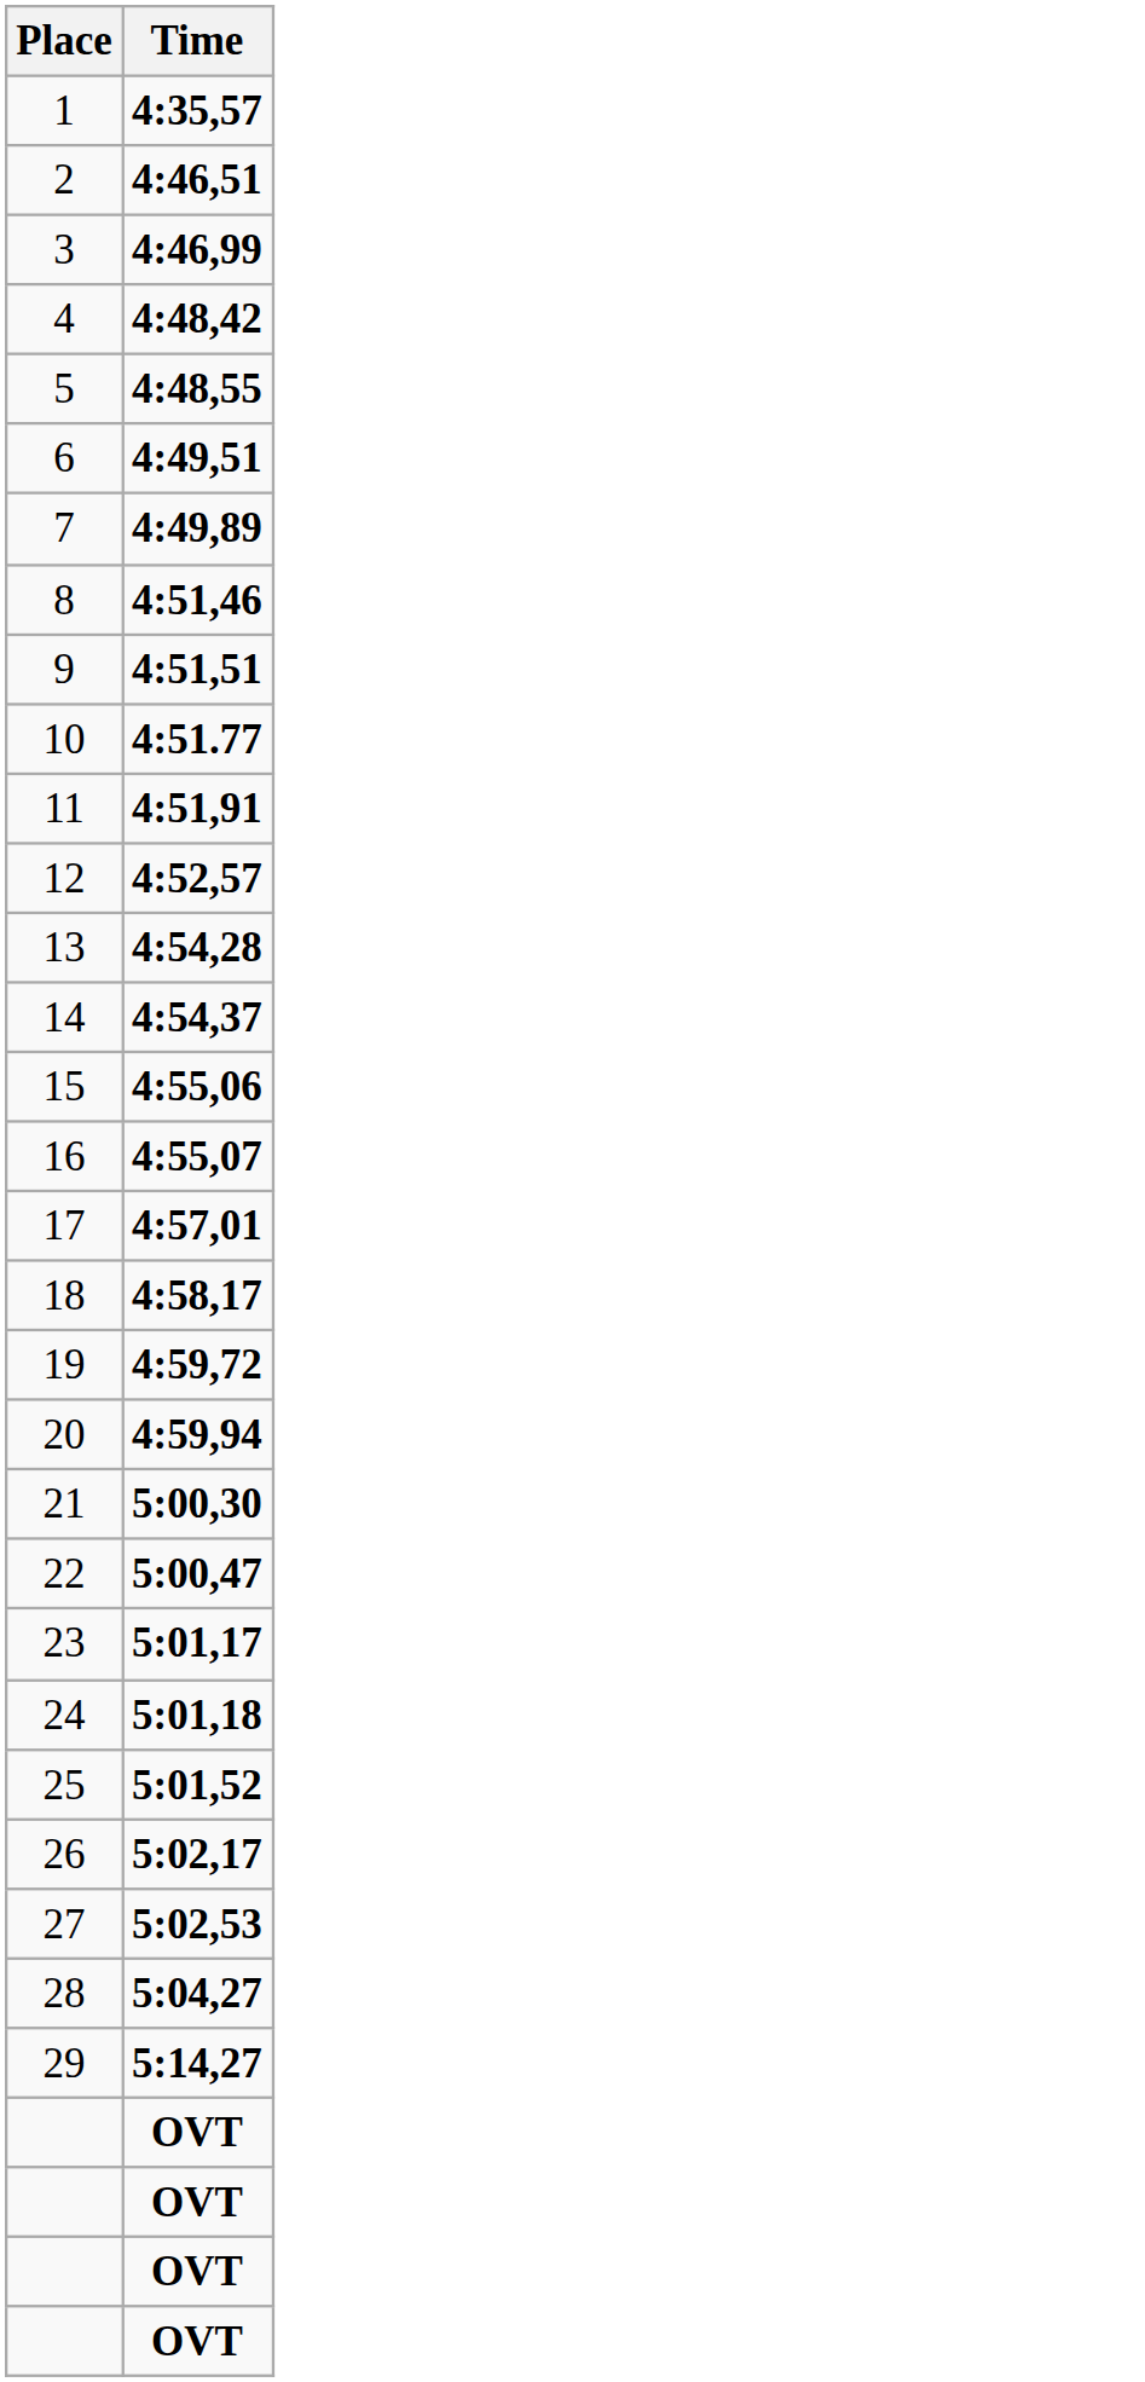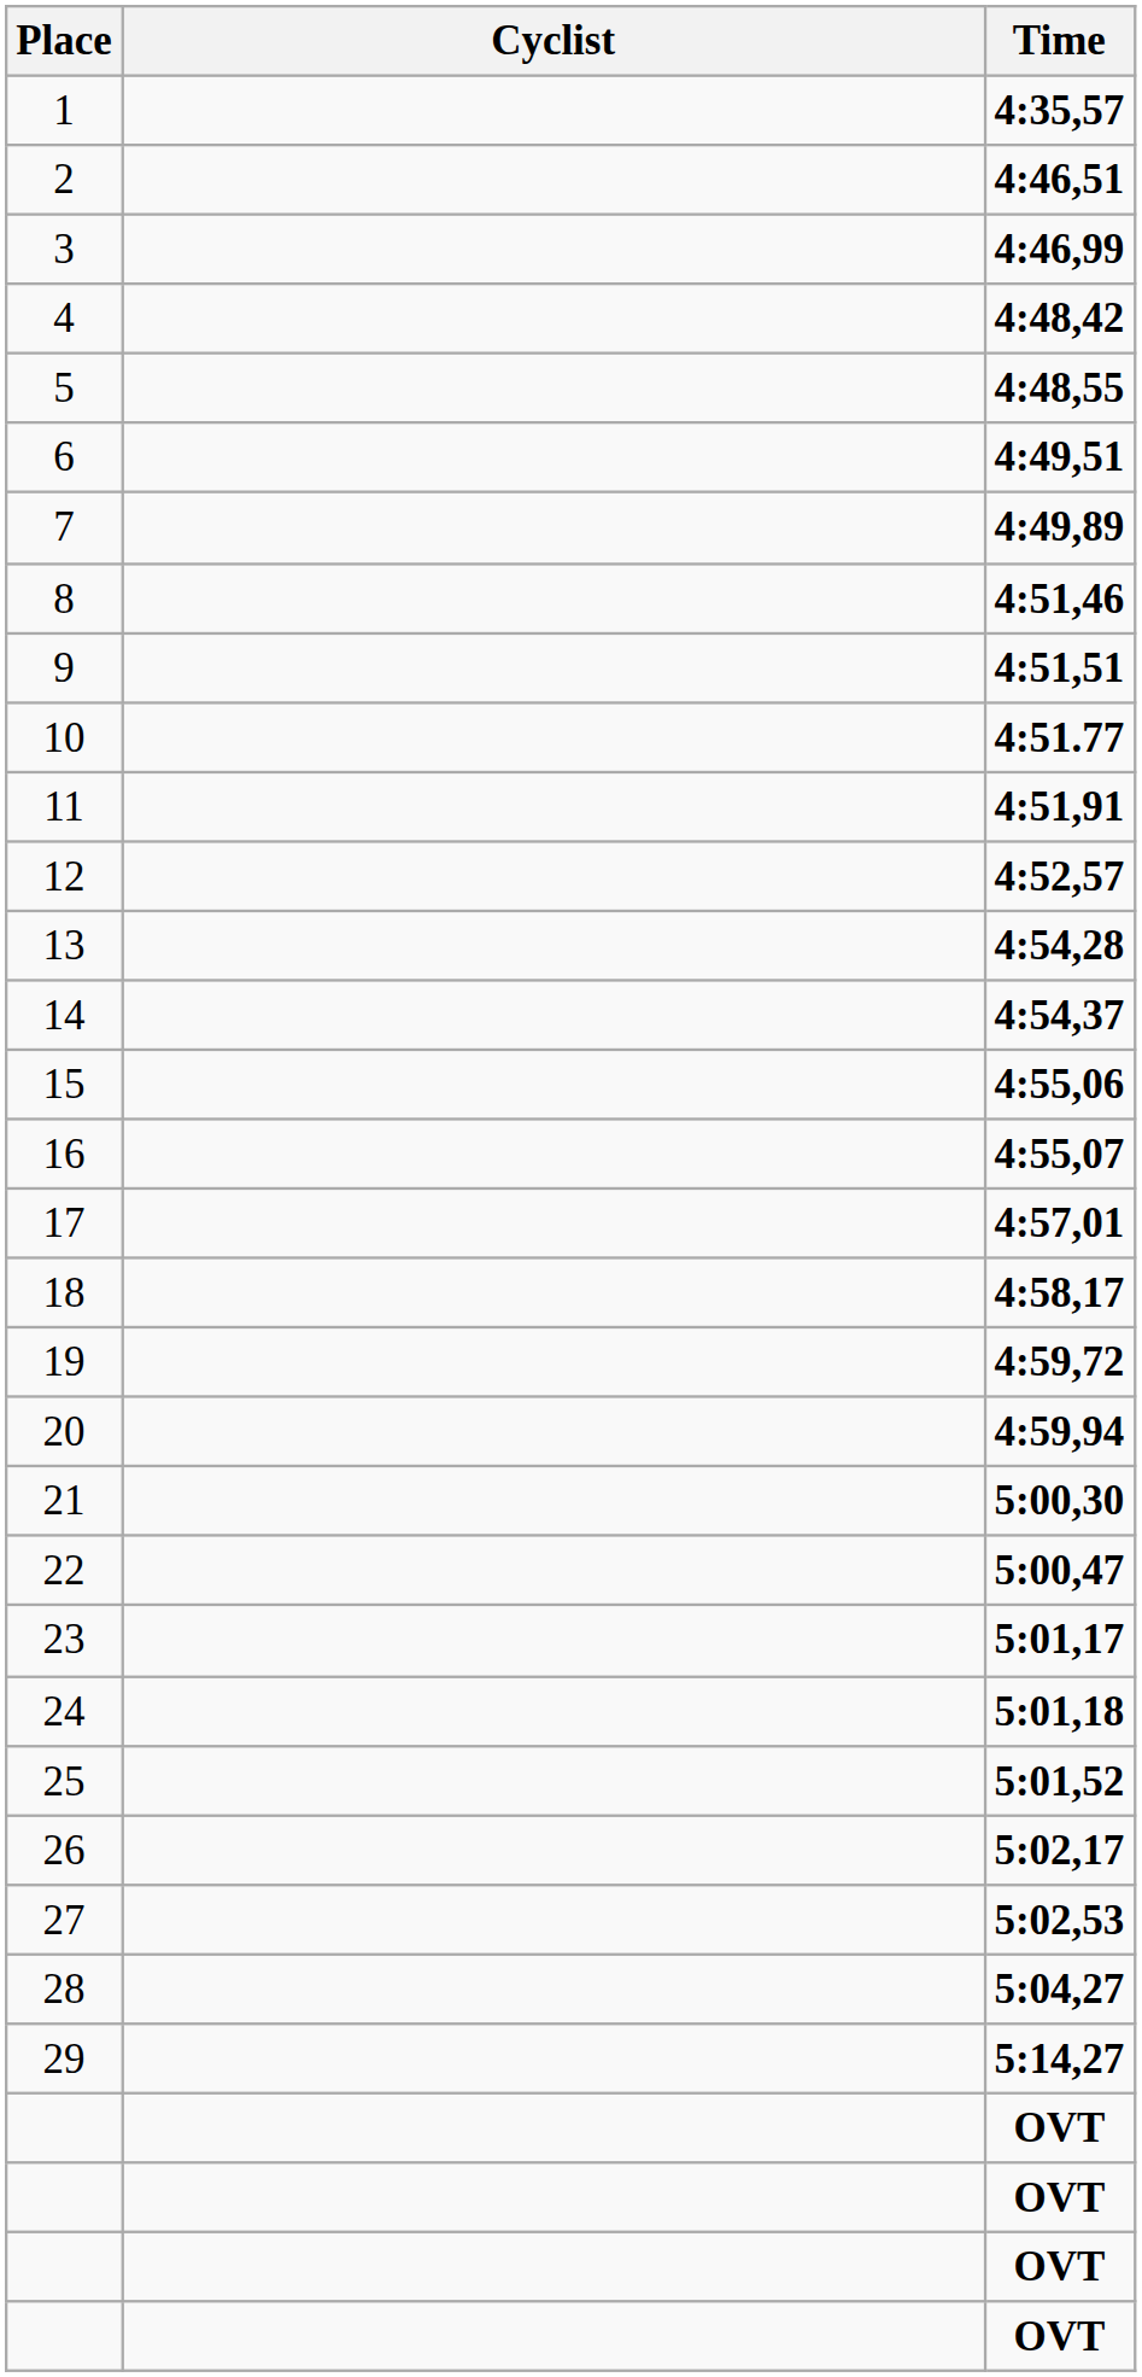 <table class="wikitable" style="font-size:95%;">
 <tr>
 <th>Place</th>
+<th align="left" style="width: 20em">Cyclist</th>
 <th>Time</th>
 </tr>
 <tr>
 <td align="center">1</td>
+<td></td>
 <td align="center"><strong>4:35,57</strong></td>
 </tr>
 <tr>
 <td align="center">2</td>
+<td></td>
 <td align="center"><strong>4:46,51</strong></td>
 </tr>
 <tr>
 <td align="center">3</td>
+<td></td>
 <td align="center"><strong>4:46,99</strong></td>
 </tr>
 <tr>
 <td align="center">4</td>
+<td></td>
 <td align="center"><strong>4:48,42</strong></td>
 </tr>
 <tr>
 <td align="center">5</td>
+<td></td>
 <td align="center"><strong>4:48,55</strong></td>
 </tr>
 <tr>
 <td align="center">6</td>
+<td></td>
 <td align="center"><strong>4:49,51</strong></td>
 </tr>
 <tr>
 <td align="center">7</td>
+<td></td>
 <td align="center"><strong>4:49,89</strong></td>
 </tr>
 <tr>
 <td align="center">8</td>
+<td></td>
 <td align="center"><strong>4:51,46</strong></td>
 </tr>
 <tr>
 <td align="center">9</td>
+<td></td>
 <td align="center"><strong>4:51,51</strong></td>
 </tr>
 <tr>
 <td align="center">10</td>
+<td></td>
 <td align="center"><strong>4:51.77</strong></td>
 </tr>
 <tr>
 <td align="center">11</td>
+<td></td>
 <td align="center"><strong>4:51,91</strong></td>
 </tr>
 <tr>
 <td align="center">12</td>
+<td></td>
 <td align="center"><strong>4:52,57</strong></td>
 </tr>
 <tr>
 <td align="center">13</td>
+<td></td>
 <td align="center"><strong>4:54,28</strong></td>
 </tr>
 <tr>
 <td align="center">14</td>
+<td></td>
 <td align="center"><strong>4:54,37</strong></td>
 </tr>
 <tr>
 <td align="center">15</td>
+<td></td>
 <td align="center"><strong>4:55,06</strong></td>
 </tr>
 <tr>
 <td align="center">16</td>
+<td></td>
 <td align="center"><strong>4:55,07</strong></td>
 </tr>
 <tr>
 <td align="center">17</td>
+<td></td>
 <td align="center"><strong>4:57,01</strong></td>
 </tr>
 <tr>
 <td align="center">18</td>
+<td></td>
 <td align="center"><strong>4:58,17</strong></td>
 </tr>
 <tr>
 <td align="center">19</td>
+<td></td>
 <td align="center"><strong>4:59,72</strong></td>
 </tr>
 <tr>
 <td align="center">20</td>
+<td></td>
 <td align="center"><strong>4:59,94</strong></td>
 </tr>
 <tr>
 <td align="center">21</td>
+<td></td>
 <td align="center"><strong>5:00,30</strong></td>
 </tr>
 <tr>
 <td align="center">22</td>
+<td></td>
 <td align="center"><strong>5:00,47</strong></td>
 </tr>
 <tr>
 <td align="center">23</td>
+<td></td>
 <td align="center"><strong>5:01,17</strong></td>
 </tr>
 <tr>
 <td align="center">24</td>
+<td></td>
 <td align="center"><strong>5:01,18</strong></td>
 </tr>
 <tr>
 <td align="center">25</td>
+<td></td>
 <td align="center"><strong>5:01,52</strong></td>
 </tr>
 <tr>
 <td align="center">26</td>
+<td></td>
 <td align="center"><strong>5:02,17</strong></td>
 </tr>
 <tr>
 <td align="center">27</td>
+<td></td>
 <td align="center"><strong>5:02,53</strong></td>
 </tr>
 <tr>
 <td align="center">28</td>
+<td></td>
 <td align="center"><strong>5:04,27</strong></td>
 </tr>
 <tr>
 <td align="center">29</td>
+<td></td>
 <td align="center"><strong>5:14,27</strong></td>
 </tr>
 <tr>
 <td align="center"></td>
+<td></td>
 <td align="center"><strong>OVT</strong></td>
 </tr>
 <tr>
 <td align="center"></td>
+<td></td>
 <td align="center"><strong>OVT</strong></td>
 </tr>
 <tr>
 <td align="center"></td>
+<td></td>
 <td align="center"><strong>OVT</strong></td>
 </tr>
 <tr>
 <td align="center"></td>
+<td></td>
 <td align="center"><strong>OVT</strong></td>
 </tr>
 </table>
